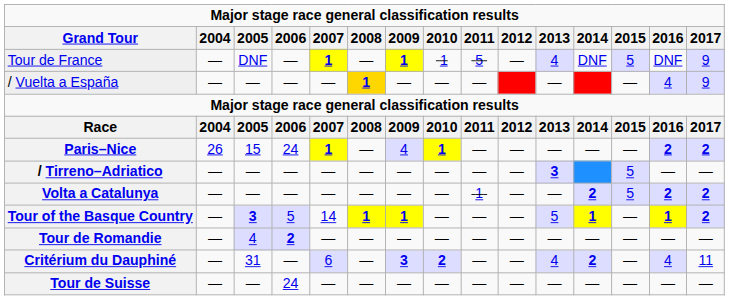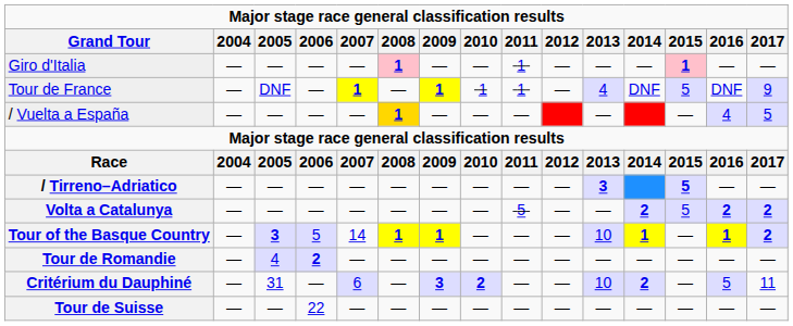 <table class="wikitable plainrowheaders">
 <tr>
 <td colspan=15 align="center"><strong>Major stage race general classification results</strong></td>
 </tr>
 <tr>
 <th scope="col"><a href='#'>Grand Tour</a></th>
 <th scope="col">2004</th>
 <th scope="col">2005</th>
 <th scope="col">2006</th>
 <th scope="col">2007</th>
 <th scope="col">2008</th>
 <th scope="col">2009</th>
 <th scope="col">2010</th>
 <th scope="col">2011</th>
 <th scope="col">2012</th>
 <th scope="col">2013</th>
 <th scope="col">2014</th>
 <th scope="col">2015</th>
 <th scope="col">2016</th>
 <th scope="col">2017</th>
 </tr>
 <tr style="text-align:center;">
+<td style="text-align:left; background:#efefef;"> <a href='#'>Giro d'Italia</a></td>
+<td>—</td>
+<td>—</td>
+<td>—</td>
+<td>—</td>
+<td style="background:pink;"><a href='#'><strong>1</strong></a></td>
+<td>—</td>
+<td>—</td>
+<td><s> <a href='#'>1</a> </s></td>
+<td>—</td>
+<td>—</td>
+<td>—</td>
+<td style="background:pink;"><a href='#'><strong>1</strong></a></td>
+<td>—</td>
+<td>—</td>
+</tr>
+<tr style="text-align:center;">
 <td style="text-align:left; background:#efefef;"> <a href='#'>Tour de France</a></td>
 <td>—</td>
 <td><a href='#'>DNF</a></td>
 <td>—</td>
 <td style="background:yellow;"><a href='#'><strong>1</strong></a></td>
 <td>—</td>
 <td style="background:yellow;"><a href='#'><strong>1</strong></a></td>
 <td><s> <a href='#'>1</a></s></td>
-<td><s> <a href='#'>5</a> </s></td>
+<td style="text-align:center;"><s> <a href='#'>1</a> </s></td>
 <td>—</td>
 <td style="background:#ddf;"><a href='#'>4</a></td>
 <td><a href='#'>DNF</a></td>
 <td style="background:#ddf;"><a href='#'>5</a></td>
 <td><a href='#'>DNF</a></td>
 <td style="background:#ddf;"><a href='#'>9</a></td>
 </tr>
 <tr style="text-align:center;">
 <td style="text-align:left; background:#efefef;">/ <a href='#'>Vuelta a España</a></td>
 <td>—</td>
 <td>—</td>
 <td>—</td>
 <td>—</td>
 <td style="background:gold;"><a href='#'><strong>1</strong></a></td>
 <td>—</td>
 <td>—</td>
 <td>—</td>
 <td style="background:red;"></td>
 <td>—</td>
 <td style="background:red;"></td>
 <td>—</td>
 <td style="background:#ddf;"><a href='#'>4</a></td>
-<td style="background:#ddf;"><a href='#'>9</a></td>
+<td style="background:#ddf;"><a href='#'>5</a></td>
 </tr>
 <tr>
 <td colspan=15 align="center"><strong>Major stage race general classification results</strong></td>
 </tr>
 <tr>
 <th scope="col">Race</th>
 <th scope="col">2004</th>
 <th scope="col">2005</th>
 <th scope="col">2006</th>
 <th scope="col">2007</th>
 <th scope="col">2008</th>
 <th scope="col">2009</th>
 <th scope="col">2010</th>
 <th scope="col">2011</th>
 <th scope="col">2012</th>
 <th scope="col">2013</th>
 <th scope="col">2014</th>
 <th scope="col">2015</th>
 <th scope="col">2016</th>
 <th scope="col">2017</th>
 </tr>
 <tr style="text-align:center;">
-<th scope="row"> <a href='#'>Paris–Nice</a></th>
-<td><a href='#'>26</a></td>
-<td><a href='#'>15</a></td>
-<td><a href='#'>24</a></td>
-<td style="background:yellow;"><a href='#'><strong>1</strong></a></td>
-<td>—</td>
-<td style="background:#ddf;"><a href='#'>4</a></td>
-<td style="background:yellow;"><a href='#'><strong>1</strong></a></td>
-<td>—</td>
-<td>—</td>
-<td>—</td>
-<td>—</td>
-<td>—</td>
-<td style="background:#ddf;"><a href='#'><strong>2</strong></a></td>
-<td style="background:#ddf;"><a href='#'><strong>2</strong></a></td>
-</tr>
-<tr style="text-align:center;">
 <th scope="row">/ <a href='#'>Tirreno–Adriatico</a></th>
 <td>—</td>
 <td>—</td>
 <td>—</td>
 <td>—</td>
 <td>—</td>
 <td>—</td>
 <td>—</td>
 <td>—</td>
 <td>—</td>
 <td style="background:#ddf;"><a href='#'><strong>3</strong></a></td>
 <td style="background:dodgerblue;"></td>
-<td style="background:#ddf;"><a href='#'>5</a></td>
+<td style="background:#ddf;"><strong><a href='#'>5</a></strong></td>
 <td>—</td>
 <td>—</td>
 </tr>
 <tr style="text-align:center;">
 <th scope="row"> <a href='#'>Volta a Catalunya</a></th>
 <td>—</td>
 <td>—</td>
 <td>—</td>
 <td>—</td>
 <td>—</td>
 <td>—</td>
 <td>—</td>
-<td style="text-align:center;"><s> <a href='#'>1</a> </s></td>
+<td><s> <a href='#'>5</a> </s></td>
 <td>—</td>
 <td>—</td>
 <td style="background:#ddf;"><a href='#'><strong>2</strong></a></td>
 <td style="background:#ddf;"><a href='#'>5</a></td>
 <td style="background:#ddf;"><a href='#'><strong>2</strong></a></td>
 <td style="background:#ddf;"><a href='#'><strong>2</strong></a></td>
 </tr>
 <tr style="text-align:center;">
 <th scope="row"> <a href='#'>Tour of the Basque Country</a></th>
 <td>—</td>
 <td style="background:#ddf;"><a href='#'><strong>3</strong></a></td>
 <td style="background:#ddf;"><a href='#'>5</a></td>
 <td><a href='#'>14</a></td>
 <td style="background:yellow;"><a href='#'><strong>1</strong></a></td>
 <td style="background:yellow;"><a href='#'><strong>1</strong></a></td>
 <td>—</td>
 <td>—</td>
 <td>—</td>
-<td style="background:#ddf;"><a href='#'>5</a></td>
+<td style="background:#ddf;"><a href='#'>10</a></td>
 <td style="background:yellow;"><a href='#'><strong>1</strong></a></td>
 <td>—</td>
 <td style="background:yellow;"><a href='#'><strong>1</strong></a></td>
 <td style="background:#ddf;"><a href='#'><strong>2</strong></a></td>
 </tr>
 <tr style="text-align:center;">
 <th scope="row"> <a href='#'>Tour de Romandie</a></th>
 <td>—</td>
 <td style="background:#ddf;"><a href='#'>4</a></td>
 <td style="background:#ddf;"><a href='#'><strong>2</strong></a></td>
 <td>—</td>
 <td>—</td>
 <td>—</td>
 <td>—</td>
 <td>—</td>
 <td>—</td>
 <td>—</td>
 <td>—</td>
 <td>—</td>
 <td>—</td>
 <td>—</td>
 </tr>
 <tr style="text-align:center;">
 <th scope="row"> <a href='#'>Critérium du Dauphiné</a></th>
 <td>—</td>
 <td><a href='#'>31</a></td>
 <td>—</td>
 <td style="background:#ddf;"><a href='#'>6</a></td>
 <td>—</td>
 <td style="background:#ddf;"><a href='#'><strong>3</strong></a></td>
 <td style="background:#ddf;"><a href='#'><strong>2</strong></a></td>
 <td>—</td>
 <td>—</td>
-<td style="background:#ddf;"><a href='#'>4</a></td>
+<td style="background:#ddf;"><a href='#'>10</a></td>
 <td style="background:#ddf;"><a href='#'><strong>2</strong></a></td>
 <td>—</td>
-<td style="background:#ddf;"><a href='#'>4</a></td>
+<td style="background:#ddf;"><a href='#'>5</a></td>
 <td><a href='#'>11</a></td>
 </tr>
 <tr style="text-align:center;">
 <th scope="row"> <a href='#'>Tour de Suisse</a></th>
 <td>—</td>
 <td>—</td>
-<td><a href='#'>24</a></td>
+<td><a href='#'>22</a></td>
 <td>—</td>
 <td>—</td>
 <td>—</td>
 <td>—</td>
 <td>—</td>
 <td>—</td>
 <td>—</td>
 <td>—</td>
 <td>—</td>
 <td>—</td>
 <td>—</td>
 </tr>
 </table>
